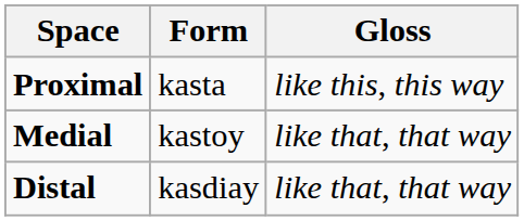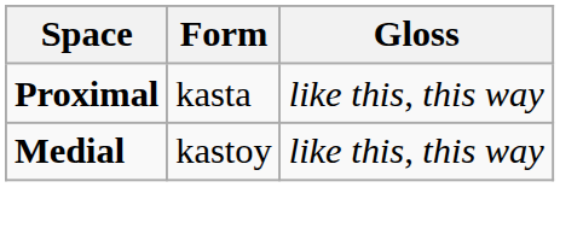 <table class="wikitable" style="margin:auto:" align="center" style="text-align:center">
 <tr>
 <th>Space</th>
 <th>Form</th>
 <th>Gloss</th>
 </tr>
 <tr>
 <td><strong>Proximal</strong></td>
 <td>kasta</td>
 <td><em>like this</em>, <em>this way</em></td>
 </tr>
 <tr>
 <td><strong>Medial</strong></td>
 <td>kastoy</td>
-<td><em>like that</em>, <em>that way</em></td>
-</tr>
-<tr>
-<td><strong>Distal</strong></td>
-<td>kasdiay</td>
-<td><em>like that</em>, <em>that way</em></td>
+<td><em>like this</em>, <em>this way</em></td>
 </tr>
 </table>
